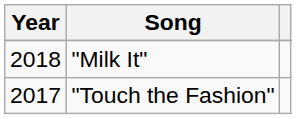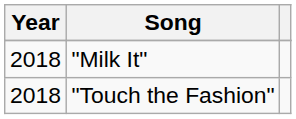 <table class="wikitable">
 <tr>
 <th>Year</th>
 <th>Song</th>
 <th style="text-align: center;" class="unsortable"></th>
 </tr>
 <tr>
 </tr>
 <tr>
 <td>2018</td>
 <td>"Milk It"</td>
 <td></td>
 </tr>
 <tr>
-<td>2017</td>
+<td>2018</td>
 <td>"Touch the Fashion"</td>
 <td></td>
 </tr>
 </table>
